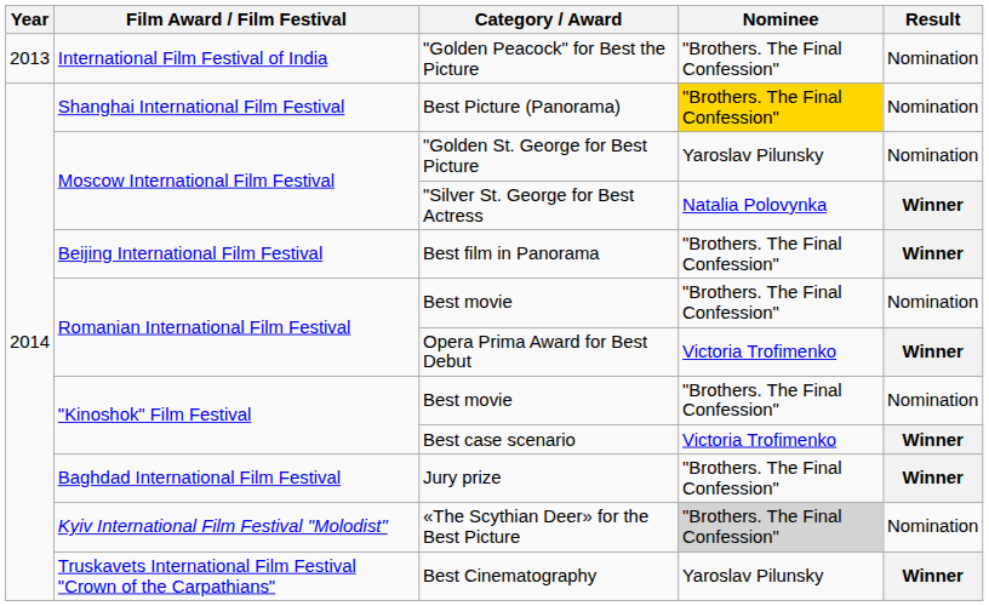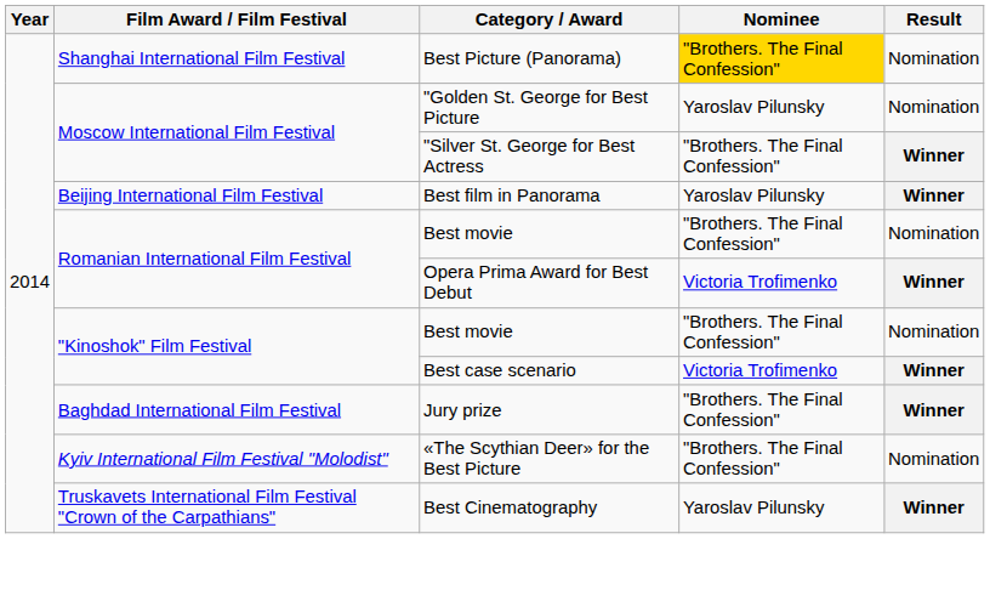 <table class="wikitable">
 <tr>
 <th>Year</th>
 <th>Film Award / Film Festival</th>
 <th>Category / Award</th>
 <th>Nominee</th>
 <th>Result</th>
-</tr>
-<tr>
-<td>2013</td>
-<td><a href='#'>International Film Festival of India</a></td>
-<td>"Golden Peacock" for Best the Picture</td>
-<td>"Brothers. The Final Confession"</td>
-<td>Nomination</td>
 </tr>
 <tr>
 <td rowspan="11">2014</td>
 <td><a href='#'>Shanghai International Film Festival</a></td>
 <td>Best Picture (Panorama)</td>
 <td style="background: gold;">"Brothers. The Final Confession"</td>
 <td>Nomination</td>
 </tr>
 <tr>
 <td rowspan="2"><a href='#'>Moscow International Film Festival</a></td>
 <td>"Golden St. George for Best Picture</td>
 <td>Yaroslav Pilunsky</td>
 <td>Nomination</td>
 </tr>
 <tr>
 <td>"Silver St. George for Best Actress</td>
-<td><a href='#'>Natalia Polovynka</a></td>
+<td>"Brothers. The Final Confession"</td>
 <th>Winner</th>
 </tr>
 <tr>
 <td><a href='#'>Beijing International Film Festival</a></td>
 <td>Best film in Panorama</td>
-<td>"Brothers. The Final Confession"</td>
+<td>Yaroslav Pilunsky</td>
 <th>Winner</th>
 </tr>
 <tr>
 <td rowspan="2"><a href='#'>Romanian International Film Festival</a></td>
 <td>Best movie</td>
 <td>"Brothers. The Final Confession"</td>
 <td>Nomination</td>
 </tr>
 <tr>
 <td>Opera Prima Award for Best Debut</td>
 <td><a href='#'>Victoria Trofimenko</a></td>
 <th>Winner</th>
 </tr>
 <tr>
 <td rowspan="2"><a href='#'>"Kinoshok" Film Festival</a></td>
 <td>Best movie</td>
 <td>"Brothers. The Final Confession"</td>
 <td>Nomination</td>
 </tr>
 <tr>
 <td>Best case scenario</td>
 <td><a href='#'>Victoria Trofimenko</a></td>
 <th>Winner</th>
 </tr>
 <tr>
 <td><a href='#'>Baghdad International Film Festival</a></td>
 <td>Jury prize</td>
 <td>"Brothers. The Final Confession"</td>
 <th>Winner</th>
 </tr>
 <tr>
 <td><em><a href='#'>Kyiv International Film Festival "Molodist"</a></em></td>
 <td>«The Scythian Deer» for the Best Picture</td>
-<td style="background: lightgrey;">"Brothers. The Final Confession"</td>
+<td>"Brothers. The Final Confession"</td>
 <td>Nomination</td>
 </tr>
 <tr>
 <td><a href='#'>Truskavets International Film Festival "Crown of the Carpathians"</a></td>
 <td>Best Cinematography</td>
 <td>Yaroslav Pilunsky</td>
 <th>Winner</th>
 </tr>
 </table>
